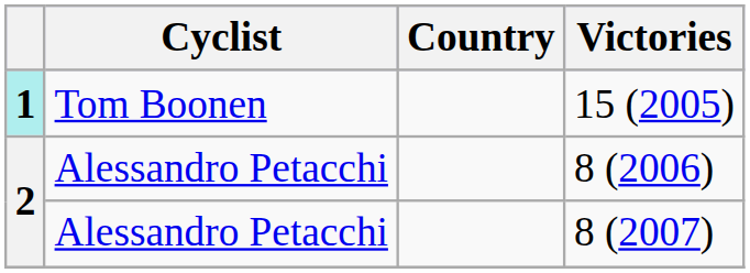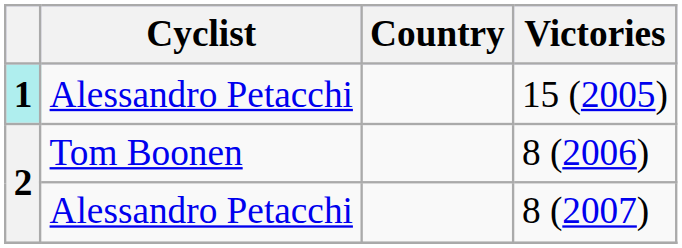 <table class="wikitable">
 <tr style="background:#ccccff;">
 <th></th>
 <th>Cyclist</th>
 <th>Country</th>
 <th>Victories</th>
 </tr>
 <tr>
 <td style="background: paleturquoise;"><strong>1</strong></td>
-<td><a href='#'>Tom Boonen</a></td>
+<td><a href='#'>Alessandro Petacchi</a></td>
 <td></td>
 <td>15 (<a href='#'>2005</a>)</td>
 </tr>
 <tr>
 <th rowspan="2"><strong>2</strong></th>
-<td><a href='#'>Alessandro Petacchi</a></td>
+<td><a href='#'>Tom Boonen</a></td>
 <td></td>
 <td>8 (<a href='#'>2006</a>)</td>
 </tr>
 <tr>
 <td><a href='#'>Alessandro Petacchi</a></td>
 <td></td>
 <td>8 (<a href='#'>2007</a>)</td>
 </tr>
 <tr>
 </tr>
 </table>
